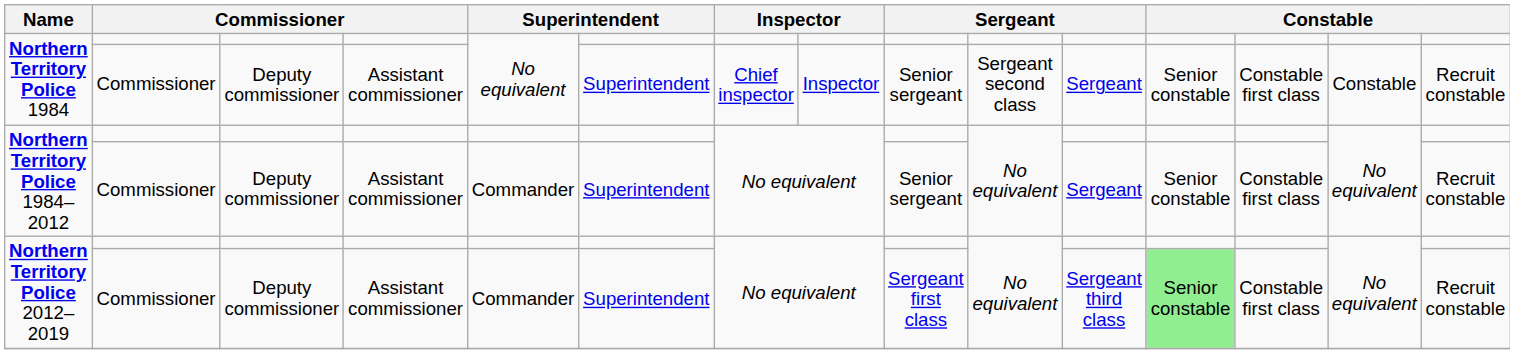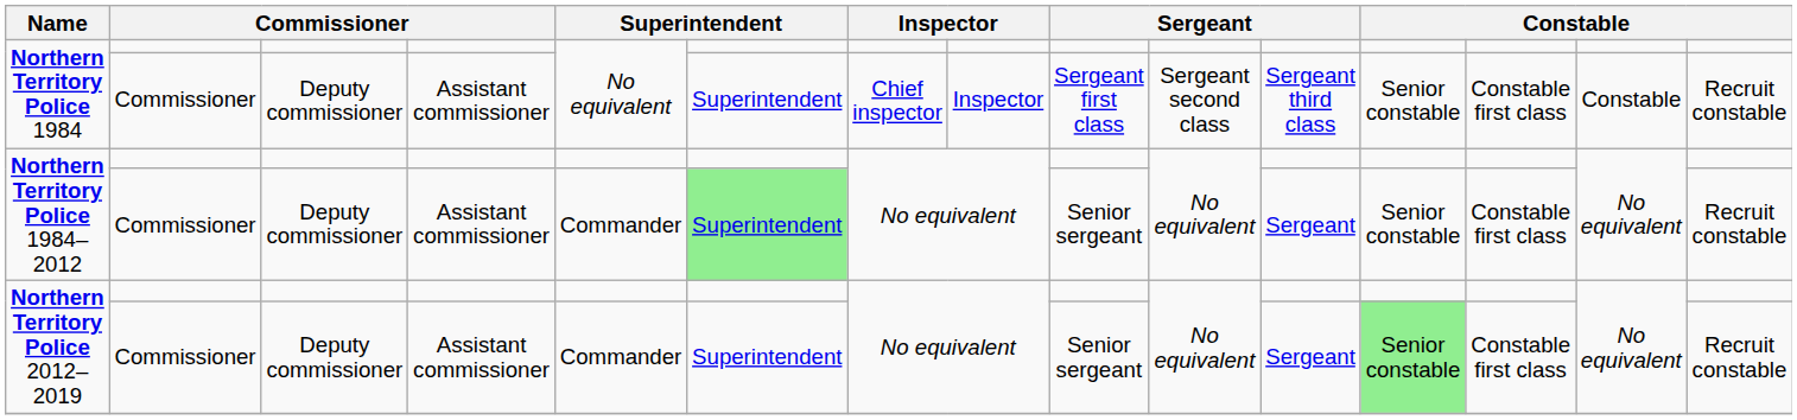 <table class="wikitable" style="text-align:center; padding:5px; font-size:85%; margin: 0px 12px 12px 0px;">
 <tr>
 <th>Name</th>
 <th colspan="3">Commissioner</th>
 <th colspan="2">Superintendent</th>
 <th colspan="2">Inspector</th>
 <th colspan="3">Sergeant</th>
 <th colspan="4">Constable</th>
 </tr>
 <tr>
 <td rowspan=2> <strong><a href='#'>Northern Territory Police</a></strong><br>1984</td>
 <td></td>
 <td></td>
 <td></td>
 <td rowspan=2><em>No equivalent</em></td>
 <td></td>
 <td></td>
 <td></td>
 <td></td>
 <td></td>
 <td></td>
 <td></td>
 <td></td>
 <td></td>
 <td></td>
 </tr>
 <tr>
 <td>Commissioner</td>
 <td>Deputy<br>commissioner</td>
 <td>Assistant<br>commissioner</td>
 <td><a href='#'>Superintendent</a></td>
 <td><a href='#'>Chief inspector</a></td>
 <td><a href='#'>Inspector</a></td>
-<td>Senior<br>sergeant</td>
+<td><a href='#'>Sergeant first class</a></td>
 <td>Sergeant second class</td>
-<td><a href='#'>Sergeant</a></td>
+<td><a href='#'>Sergeant third class</a></td>
 <td>Senior<br>constable</td>
 <td>Constable<br>first class</td>
 <td>Constable</td>
 <td>Recruit<br>constable</td>
 </tr>
 <tr>
 <td rowspan=2> <strong><a href='#'>Northern Territory Police</a></strong><br>1984–2012</td>
 <td></td>
 <td></td>
 <td></td>
 <td></td>
 <td></td>
 <td colspan=2 rowspan=2><em>No equivalent</em></td>
 <td></td>
 <td rowspan=2><em>No equivalent</em></td>
 <td></td>
 <td></td>
 <td></td>
 <td rowspan=2><em>No equivalent</em></td>
 <td></td>
 </tr>
 <tr>
 <td>Commissioner</td>
 <td>Deputy<br>commissioner</td>
 <td>Assistant<br>commissioner</td>
 <td>Commander</td>
-<td><a href='#'>Superintendent</a></td>
+<td style="background: lightgreen;"><a href='#'>Superintendent</a></td>
 <td>Senior<br>sergeant</td>
 <td><a href='#'>Sergeant</a></td>
 <td>Senior<br>constable</td>
 <td>Constable<br>first class</td>
 <td>Recruit<br>constable</td>
 </tr>
 <tr>
 <td rowspan=2> <strong><a href='#'>Northern Territory Police</a></strong><br>2012–2019</td>
 <td></td>
 <td></td>
 <td></td>
 <td></td>
 <td></td>
 <td colspan=2 rowspan=2><em>No equivalent</em></td>
 <td></td>
 <td rowspan=2><em>No equivalent</em></td>
 <td></td>
 <td></td>
 <td></td>
 <td rowspan=2><em>No equivalent</em></td>
 <td></td>
 </tr>
 <tr>
 <td>Commissioner</td>
 <td>Deputy<br>commissioner</td>
 <td>Assistant<br>commissioner</td>
 <td>Commander</td>
 <td><a href='#'>Superintendent</a></td>
-<td><a href='#'>Sergeant first class</a></td>
-<td><a href='#'>Sergeant third class</a></td>
+<td>Senior<br>sergeant</td>
+<td><a href='#'>Sergeant</a></td>
 <td style="background: lightgreen;">Senior<br>constable</td>
 <td>Constable<br>first class</td>
 <td>Recruit<br>constable</td>
 </tr>
 <tr>
 </tr>
 </table>
